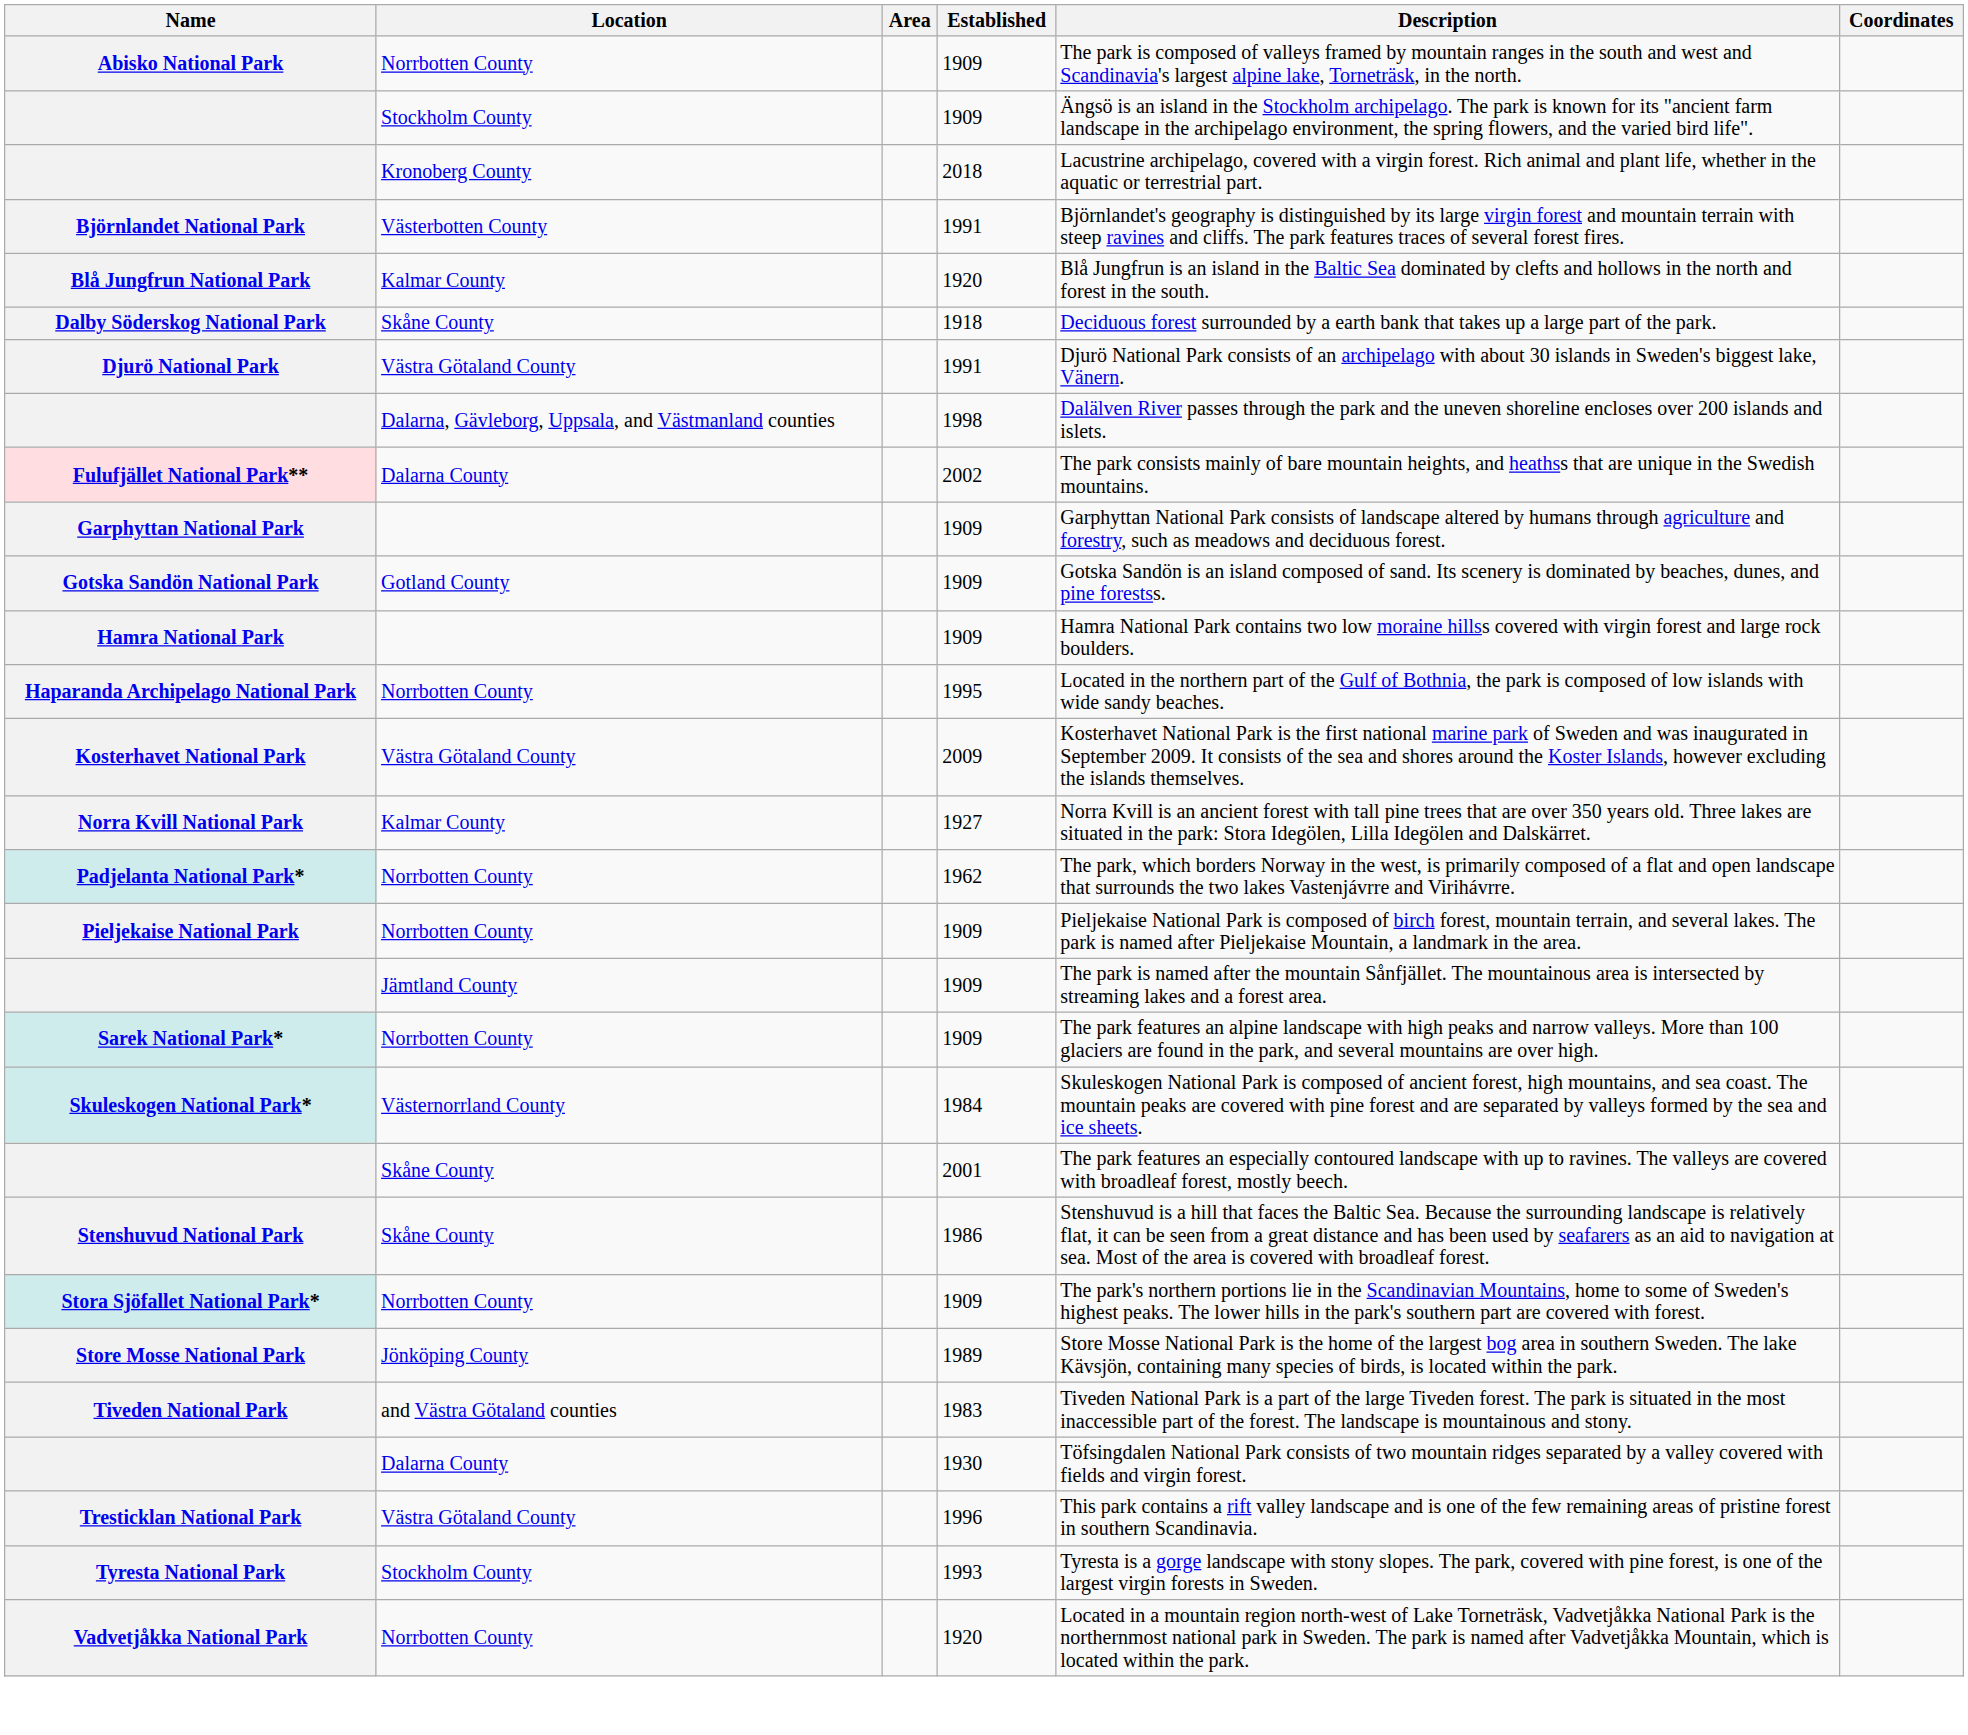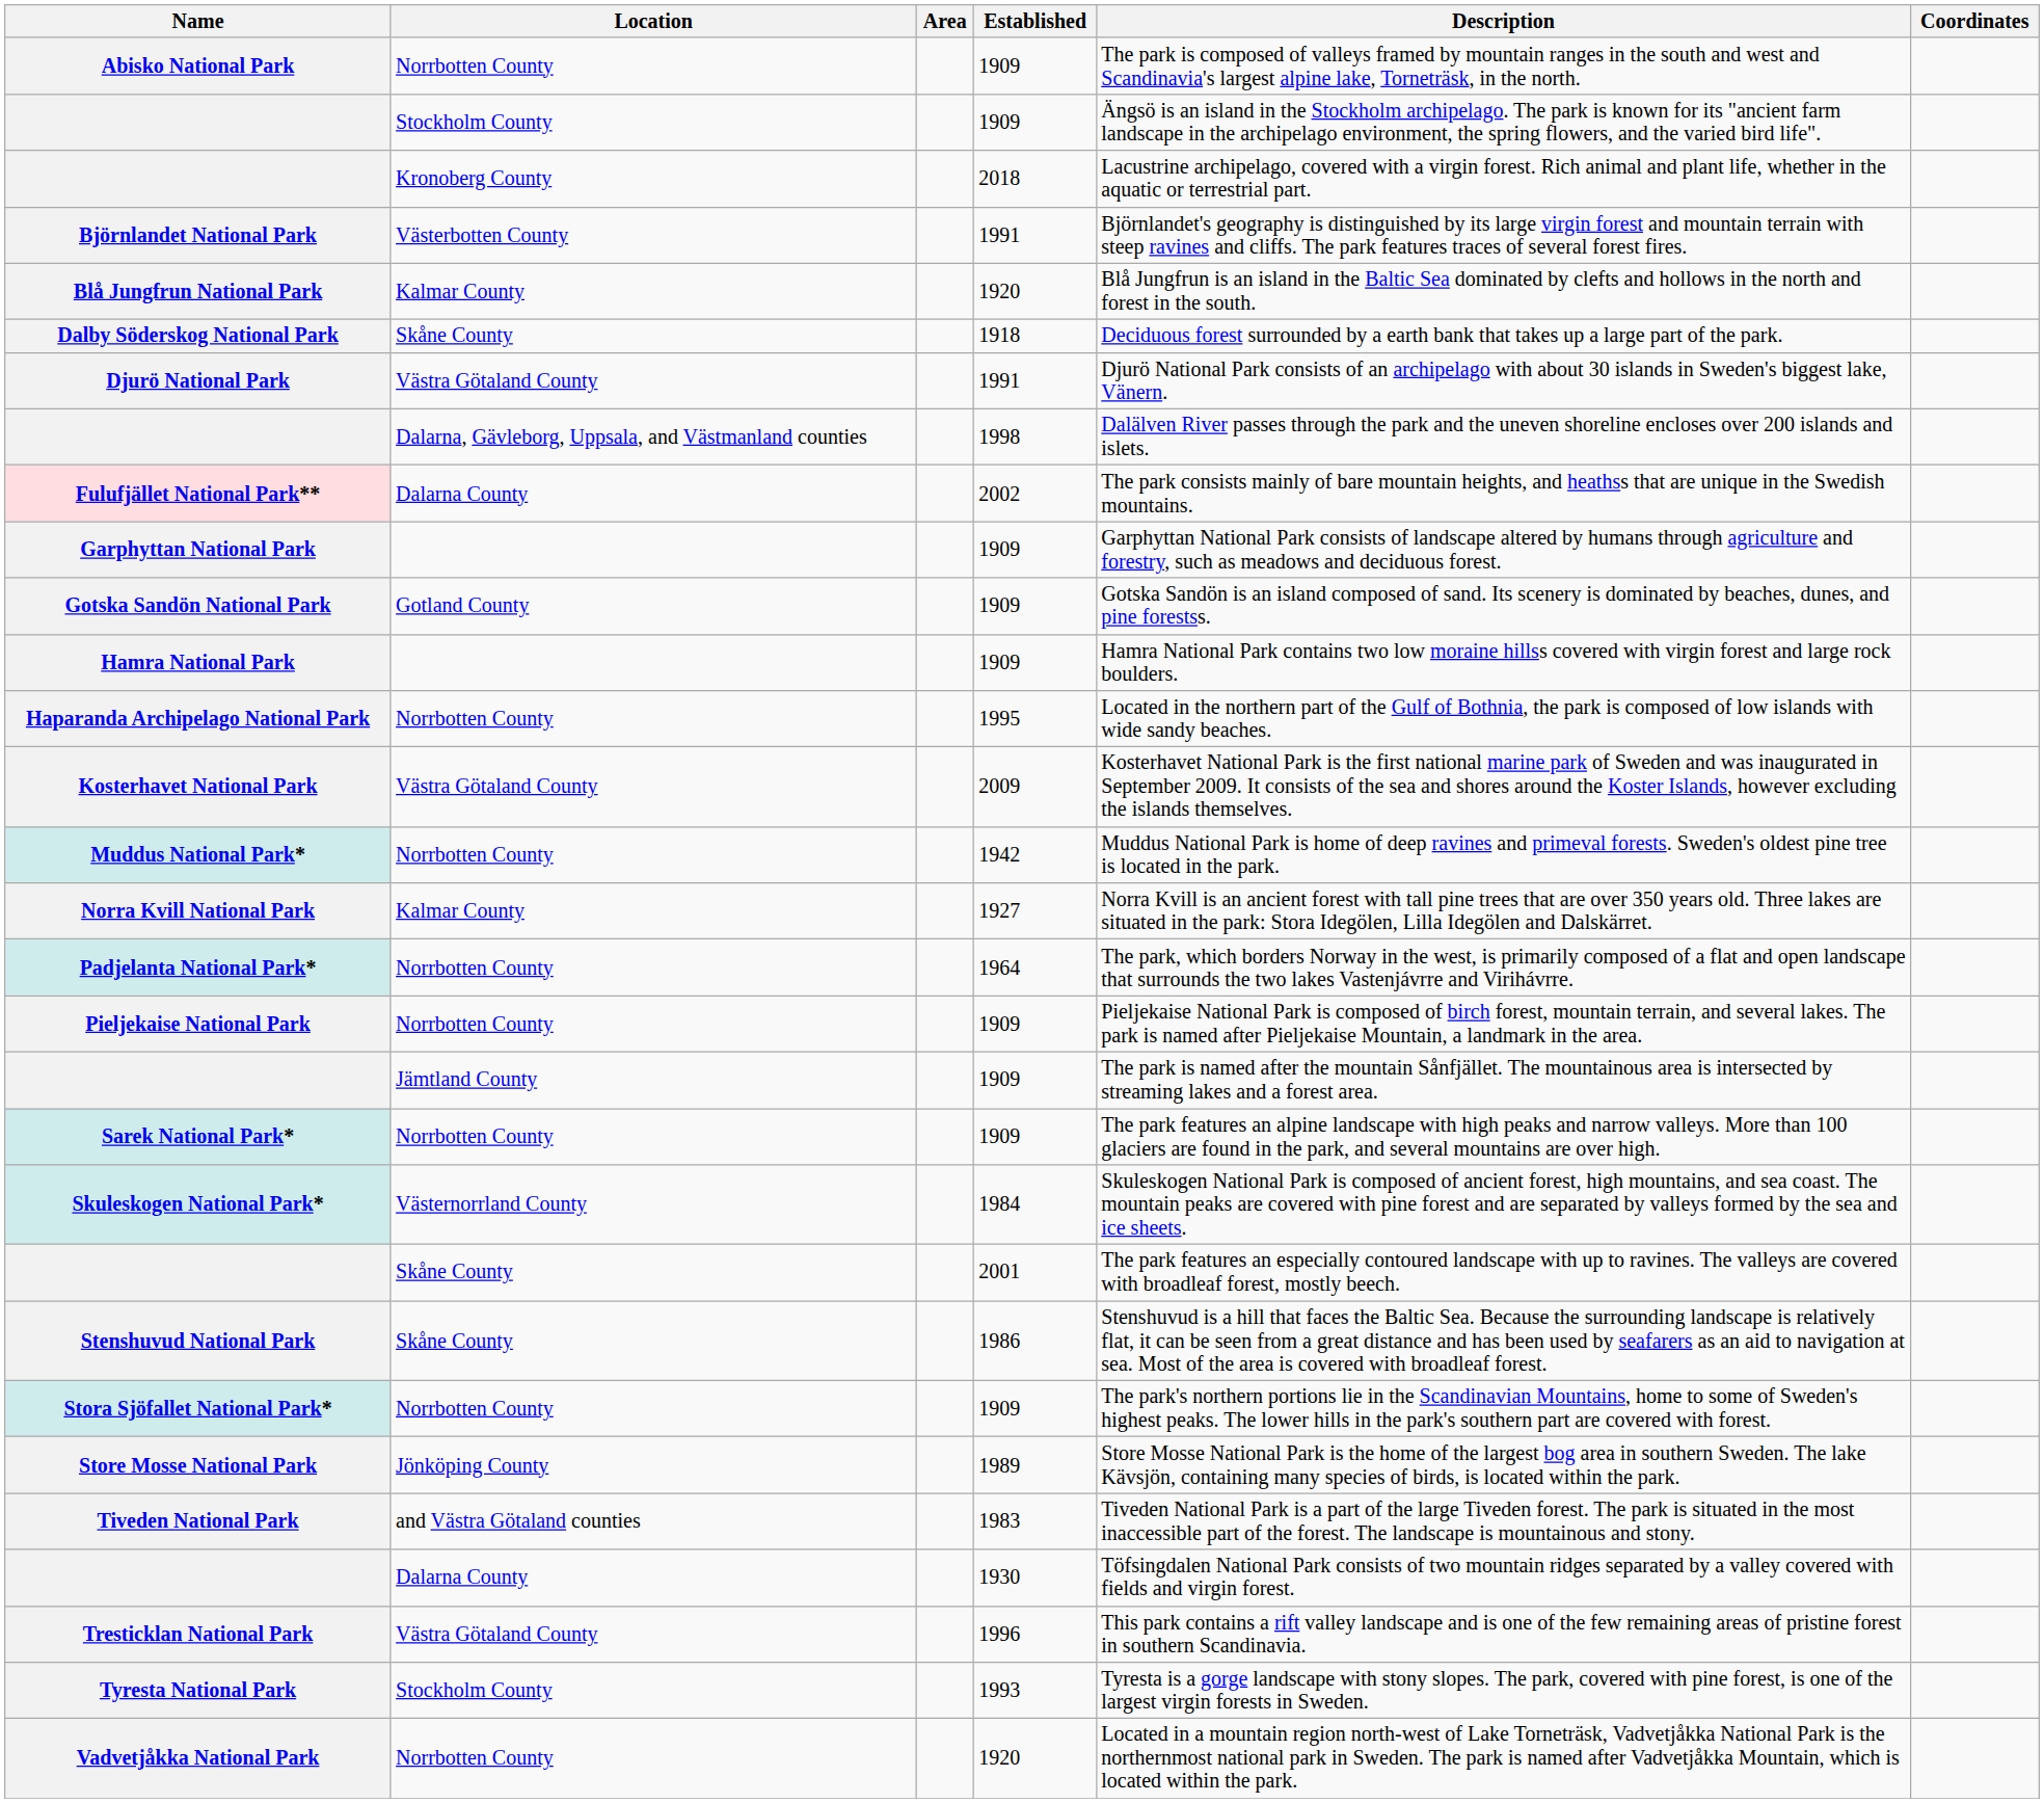 <table class="sortable wikitable plainrowheaders">
 <tr>
 <th scope=col>Name</th>
 <th scope=col>Location</th>
 <th scope=col>Area</th>
 <th scope=col>Established</th>
 <th width="40%" class="unsortable" scope=col>Description</th>
 <th scope=col>Coordinates</th>
 </tr>
 <tr>
 <th scope=row><a href='#'>Abisko National Park</a></th>
 <td><a href='#'>Norrbotten County</a></td>
 <td></td>
 <td>1909</td>
 <td>The park is composed of valleys framed by mountain ranges in the south and west and <a href='#'>Scandinavia</a>'s largest <a href='#'>alpine lake</a>, <a href='#'>Torneträsk</a>, in the north.</td>
 <td></td>
 </tr>
 <tr>
 <th scope=row></th>
 <td><a href='#'>Stockholm County</a></td>
 <td></td>
 <td>1909</td>
 <td>Ängsö is an island in the <a href='#'>Stockholm archipelago</a>. The park is known for its "ancient farm landscape in the archipelago environment, the spring flowers, and the varied bird life".</td>
 <td></td>
 </tr>
 <tr>
 <th scope=row></th>
 <td><a href='#'>Kronoberg County</a></td>
 <td></td>
 <td>2018</td>
 <td>Lacustrine archipelago, covered with a virgin forest. Rich animal and plant life, whether in the aquatic or terrestrial part.</td>
 <td></td>
 </tr>
 <tr>
 <th scope=row><a href='#'>Björnlandet National Park</a></th>
 <td><a href='#'>Västerbotten County</a></td>
 <td></td>
 <td>1991</td>
 <td>Björnlandet's geography is distinguished by its large <a href='#'>virgin forest</a> and mountain terrain with steep <a href='#'>ravines</a> and cliffs. The park features traces of several forest fires.</td>
 <td></td>
 </tr>
 <tr>
 <th scope=row><a href='#'>Blå Jungfrun National Park</a></th>
 <td><a href='#'>Kalmar County</a></td>
 <td></td>
 <td>1920</td>
 <td>Blå Jungfrun is an island in the <a href='#'>Baltic Sea</a> dominated by clefts and hollows in the north and forest in the south.</td>
 <td></td>
 </tr>
 <tr>
 <th scope=row><a href='#'>Dalby Söderskog National Park</a></th>
 <td><a href='#'>Skåne County</a></td>
 <td></td>
 <td>1918</td>
 <td><a href='#'>Deciduous forest</a> surrounded by a  earth bank that takes up a large part of the park.</td>
 <td></td>
 </tr>
 <tr>
 <th scope=row><a href='#'>Djurö National Park</a></th>
 <td><a href='#'>Västra Götaland County</a></td>
 <td></td>
 <td>1991</td>
 <td>Djurö National Park consists of an <a href='#'>archipelago</a> with about 30 islands in Sweden's biggest lake, <a href='#'>Vänern</a>.</td>
 <td></td>
 </tr>
 <tr>
 <th scope=row></th>
 <td><a href='#'>Dalarna</a>, <a href='#'>Gävleborg</a>, <a href='#'>Uppsala</a>, and <a href='#'>Västmanland</a> counties</td>
 <td></td>
 <td>1998</td>
 <td><a href='#'>Dalälven River</a> passes through the park and the uneven shoreline encloses over 200 islands and islets.</td>
 <td></td>
 </tr>
 <tr>
 <th scope=row style="background:#FFDDE0;"><a href='#'>Fulufjället National Park</a>**</th>
 <td><a href='#'>Dalarna County</a></td>
 <td></td>
 <td>2002</td>
 <td>The park consists mainly of bare mountain heights, and <a href='#'>heaths</a>s that are unique in the Swedish mountains.</td>
 <td></td>
 </tr>
 <tr>
 <th scope=row><a href='#'>Garphyttan National Park</a></th>
 <td></td>
 <td></td>
 <td>1909</td>
 <td>Garphyttan National Park consists of landscape altered by humans through <a href='#'>agriculture</a> and <a href='#'>forestry</a>, such as meadows and deciduous forest.</td>
 <td></td>
 </tr>
 <tr>
 <th scope=row><a href='#'>Gotska Sandön National Park</a></th>
 <td><a href='#'>Gotland County</a></td>
 <td></td>
 <td>1909</td>
 <td>Gotska Sandön is an island composed of sand. Its scenery is dominated by beaches, dunes, and <a href='#'>pine forests</a>s.</td>
 <td></td>
 </tr>
 <tr>
 <th scope=row><a href='#'>Hamra National Park</a></th>
 <td></td>
 <td></td>
 <td>1909</td>
 <td>Hamra National Park contains two low <a href='#'>moraine hills</a>s covered with virgin forest and large rock boulders.</td>
 <td></td>
 </tr>
 <tr>
 <th scope=row><a href='#'>Haparanda Archipelago National Park</a></th>
 <td><a href='#'>Norrbotten County</a></td>
 <td></td>
 <td>1995</td>
 <td>Located in the northern part of the <a href='#'>Gulf of Bothnia</a>, the park is composed of low islands with wide sandy beaches.</td>
 <td></td>
 </tr>
 <tr>
 <th scope=row><a href='#'>Kosterhavet National Park</a></th>
 <td><a href='#'>Västra Götaland County</a></td>
 <td></td>
 <td>2009</td>
 <td>Kosterhavet National Park is the first national <a href='#'>marine park</a> of Sweden and was inaugurated in September 2009. It consists of the sea and shores around the <a href='#'>Koster Islands</a>, however excluding the islands themselves.</td>
 <td></td>
 </tr>
 <tr>
+<th scope=row style="background:#CFECEC;"><a href='#'>Muddus National Park</a>*</th>
+<td><a href='#'>Norrbotten County</a></td>
+<td></td>
+<td>1942</td>
+<td>Muddus National Park is home of deep <a href='#'>ravines</a> and <a href='#'>primeval forests</a>. Sweden's oldest pine tree is located in the park.</td>
+<td></td>
+</tr>
+<tr>
 <th scope=row><a href='#'>Norra Kvill National Park</a></th>
 <td><a href='#'>Kalmar County</a></td>
 <td></td>
 <td>1927</td>
 <td>Norra Kvill is an ancient forest with tall pine trees that are over 350 years old. Three lakes are situated in the park: Stora Idegölen, Lilla Idegölen and Dalskärret.</td>
 <td></td>
 </tr>
 <tr>
 <th scope=row style="background:#CFECEC;"><a href='#'>Padjelanta National Park</a>*</th>
 <td><a href='#'>Norrbotten County</a></td>
 <td></td>
-<td>1962</td>
+<td>1964</td>
 <td>The park, which borders Norway in the west, is primarily composed of a flat and open landscape that surrounds the two lakes Vastenjávrre and Virihávrre.</td>
 <td></td>
 </tr>
 <tr>
 <th scope=row><a href='#'>Pieljekaise National Park</a></th>
 <td><a href='#'>Norrbotten County</a></td>
 <td></td>
 <td>1909</td>
 <td>Pieljekaise National Park is composed of <a href='#'>birch</a> forest, mountain terrain, and several lakes. The park is named after Pieljekaise Mountain, a landmark in the area.</td>
 <td></td>
 </tr>
 <tr>
 <th scope=row></th>
 <td><a href='#'>Jämtland County</a></td>
 <td></td>
 <td>1909</td>
 <td>The park is named after the  mountain Sånfjället. The mountainous area is intersected by streaming lakes and a forest area.</td>
 <td></td>
 </tr>
 <tr>
 <th scope=row style="background:#CFECEC;"><a href='#'>Sarek National Park</a>*</th>
 <td><a href='#'>Norrbotten County</a></td>
 <td></td>
 <td>1909</td>
 <td>The park features an alpine landscape with high peaks and narrow valleys. More than 100 glaciers are found in the park, and several mountains are over  high.</td>
 <td></td>
 </tr>
 <tr>
 <th scope=row style="background:#CFECEC;"><a href='#'>Skuleskogen National Park</a>*</th>
 <td><a href='#'>Västernorrland County</a></td>
 <td></td>
 <td>1984</td>
 <td>Skuleskogen National Park is composed of ancient forest, high mountains, and sea coast. The mountain peaks are covered with pine forest and are separated by valleys formed by the sea and <a href='#'>ice sheets</a>.</td>
 <td></td>
 </tr>
 <tr>
 <th scope=row></th>
 <td><a href='#'>Skåne County</a></td>
 <td></td>
 <td>2001</td>
 <td>The park features an especially contoured landscape with up to  ravines. The valleys are covered with broadleaf forest, mostly beech.</td>
 <td></td>
 </tr>
 <tr>
 <th scope=row><a href='#'>Stenshuvud National Park</a></th>
 <td><a href='#'>Skåne County</a></td>
 <td></td>
 <td>1986</td>
 <td>Stenshuvud is a hill that faces the Baltic Sea. Because the surrounding landscape is relatively flat, it can be seen from a great distance and has been used by <a href='#'>seafarers</a> as an aid to navigation at sea. Most of the area is covered with broadleaf forest.</td>
 <td></td>
 </tr>
 <tr>
 <th scope=row style="background:#CFECEC;"><a href='#'>Stora Sjöfallet National Park</a>*</th>
 <td><a href='#'>Norrbotten County</a></td>
 <td></td>
 <td>1909</td>
 <td>The park's northern portions lie in the <a href='#'>Scandinavian Mountains</a>, home to some of Sweden's highest peaks. The lower hills in the park's southern part are covered with forest.</td>
 <td></td>
 </tr>
 <tr>
 <th scope=row><a href='#'>Store Mosse National Park</a></th>
 <td><a href='#'>Jönköping County</a></td>
 <td></td>
 <td>1989</td>
 <td>Store Mosse National Park is the home of the largest <a href='#'>bog</a> area in southern Sweden. The lake Kävsjön, containing many species of birds, is located within the park.</td>
 <td></td>
 </tr>
 <tr>
 <th scope=row><a href='#'>Tiveden National Park</a></th>
 <td> and <a href='#'>Västra Götaland</a> counties</td>
 <td></td>
 <td>1983</td>
 <td>Tiveden National Park is a part of the large Tiveden forest. The park is situated in the most inaccessible part of the forest. The landscape is mountainous and stony.</td>
 <td></td>
 </tr>
 <tr>
 <th scope=row></th>
 <td><a href='#'>Dalarna County</a></td>
 <td></td>
 <td>1930</td>
 <td>Töfsingdalen National Park consists of two mountain ridges separated by a valley covered with fields and virgin forest.</td>
 <td></td>
 </tr>
 <tr>
 <th scope=row><a href='#'>Tresticklan National Park</a></th>
 <td><a href='#'>Västra Götaland County</a></td>
 <td></td>
 <td>1996</td>
 <td>This park contains a <a href='#'>rift</a> valley landscape and is one of the few remaining areas of pristine forest in southern Scandinavia.</td>
 <td></td>
 </tr>
 <tr>
 <th scope=row><a href='#'>Tyresta National Park</a></th>
 <td><a href='#'>Stockholm County</a></td>
 <td></td>
 <td>1993</td>
 <td>Tyresta is a <a href='#'>gorge</a> landscape with stony slopes. The park, covered with pine forest, is one of the largest virgin forests in Sweden.</td>
 <td></td>
 </tr>
 <tr>
 <th scope=row><a href='#'>Vadvetjåkka National Park</a></th>
 <td><a href='#'>Norrbotten County</a></td>
 <td></td>
 <td>1920</td>
 <td>Located in a mountain region north-west of Lake Torneträsk, Vadvetjåkka National Park is the northernmost national park in Sweden. The park is named after Vadvetjåkka Mountain, which is located within the park.</td>
 <td></td>
 </tr>
 </table>
